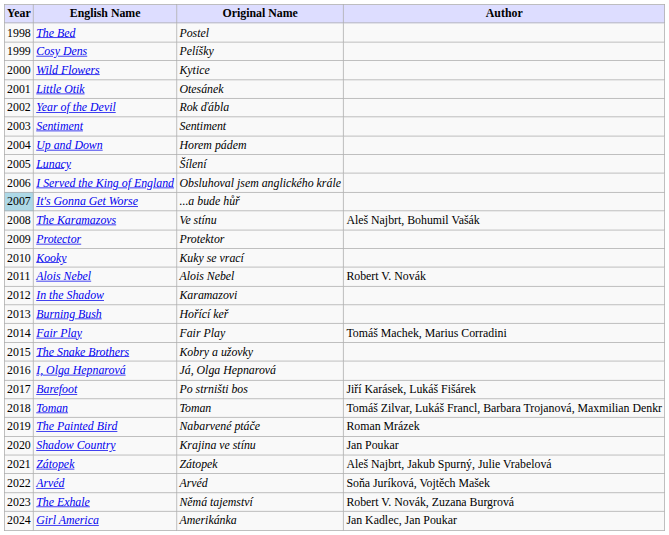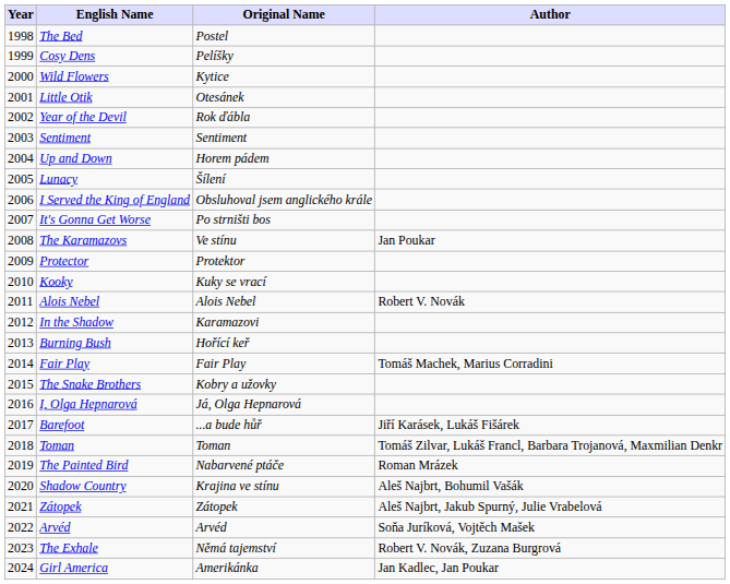 <table class="wikitable sortable">
 <tr>
 <th style="background:#DDDDFF;">Year</th>
 <th style="background:#DDDDFF;">English Name</th>
 <th style="background:#DDDDFF;">Original Name</th>
 <th style="background:#DDDDFF;">Author</th>
 </tr>
 <tr>
 <td>1998</td>
 <td><em><a href='#'>The Bed</a></em></td>
 <td><em>Postel</em></td>
 <td></td>
 </tr>
 <tr>
 <td>1999</td>
 <td><em><a href='#'>Cosy Dens</a></em></td>
 <td><em>Pelíšky</em></td>
 <td></td>
 </tr>
 <tr>
 <td>2000</td>
 <td><em><a href='#'>Wild Flowers</a></em></td>
 <td><em>Kytice</em></td>
 <td></td>
 </tr>
 <tr>
 <td>2001</td>
 <td><em><a href='#'>Little Otik</a></em></td>
 <td><em>Otesánek</em></td>
 <td></td>
 </tr>
 <tr>
 <td>2002</td>
 <td><em><a href='#'>Year of the Devil</a></em></td>
 <td><em>Rok ďábla</em></td>
 <td></td>
 </tr>
 <tr>
 <td>2003</td>
 <td><em><a href='#'>Sentiment</a></em></td>
 <td><em>Sentiment</em></td>
 <td></td>
 </tr>
 <tr>
 <td>2004</td>
 <td><em><a href='#'>Up and Down</a></em></td>
 <td><em>Horem pádem</em></td>
 <td></td>
 </tr>
 <tr>
 <td>2005</td>
 <td><em><a href='#'>Lunacy</a></em></td>
 <td><em>Šílení</em></td>
 <td></td>
 </tr>
 <tr>
 <td>2006</td>
 <td><em><a href='#'>I Served the King of England</a></em></td>
 <td><em>Obsluhoval jsem anglického krále</em></td>
 <td></td>
 </tr>
 <tr>
-<td style="background: lightblue;">2007</td>
+<td>2007</td>
 <td><em><a href='#'>It's Gonna Get Worse</a></em></td>
-<td><em>...a bude hůř</em></td>
+<td><em>Po strništi bos</em></td>
 <td></td>
 </tr>
 <tr>
 <td>2008</td>
 <td><em><a href='#'>The Karamazovs</a></em></td>
 <td><em>Ve stínu</em></td>
-<td>Aleš Najbrt, Bohumil Vašák</td>
+<td>Jan Poukar</td>
 </tr>
 <tr>
 <td>2009</td>
 <td><em><a href='#'>Protector</a></em></td>
 <td><em>Protektor</em></td>
 <td></td>
 </tr>
 <tr>
 <td>2010</td>
 <td><em><a href='#'>Kooky</a></em></td>
 <td><em>Kuky se vrací</em></td>
 <td></td>
 </tr>
 <tr>
 <td>2011</td>
 <td><em><a href='#'>Alois Nebel</a></em></td>
 <td><em>Alois Nebel</em></td>
 <td>Robert V. Novák</td>
 </tr>
 <tr>
 <td>2012</td>
 <td><em><a href='#'>In the Shadow</a></em></td>
 <td><em>Karamazovi</em></td>
 <td></td>
 </tr>
 <tr>
 <td>2013</td>
 <td><em><a href='#'>Burning Bush</a></em></td>
 <td><em>Hořící keř</em></td>
 <td></td>
 </tr>
 <tr>
 <td>2014</td>
 <td><em><a href='#'>Fair Play</a></em></td>
 <td><em>Fair Play</em></td>
 <td>Tomáš Machek, Marius Corradini</td>
 </tr>
 <tr>
 <td>2015</td>
 <td><em><a href='#'>The Snake Brothers</a></em></td>
 <td><em>Kobry a užovky</em></td>
 <td></td>
 </tr>
 <tr>
 <td>2016</td>
 <td><em><a href='#'>I, Olga Hepnarová</a></em></td>
 <td><em>Já, Olga Hepnarová</em></td>
 <td></td>
 </tr>
 <tr>
 <td>2017</td>
 <td><em><a href='#'>Barefoot</a></em></td>
-<td><em>Po strništi bos</em></td>
+<td><em>...a bude hůř</em></td>
 <td>Jiří Karásek, Lukáš Fišárek</td>
 </tr>
 <tr>
 <td>2018</td>
 <td><em><a href='#'>Toman</a></em></td>
 <td><em>Toman</em></td>
 <td>Tomáš Zilvar, Lukáš Francl, Barbara Trojanová, Maxmilian Denkr</td>
 </tr>
 <tr>
 <td>2019</td>
 <td><em><a href='#'>The Painted Bird</a></em></td>
 <td><em>Nabarvené ptáče</em></td>
 <td>Roman Mrázek</td>
 </tr>
 <tr>
 <td>2020</td>
 <td><em><a href='#'>Shadow Country</a></em></td>
 <td><em>Krajina ve stínu</em></td>
-<td>Jan Poukar</td>
+<td>Aleš Najbrt, Bohumil Vašák</td>
 </tr>
 <tr>
 <td>2021</td>
 <td><em><a href='#'>Zátopek</a></em></td>
 <td><em>Zátopek</em></td>
 <td>Aleš Najbrt, Jakub Spurný, Julie Vrabelová</td>
 </tr>
 <tr>
 <td>2022</td>
 <td><em><a href='#'>Arvéd</a></em></td>
 <td><em>Arvéd</em></td>
 <td>Soňa Juríková, Vojtěch Mašek</td>
 </tr>
 <tr>
 <td>2023</td>
 <td><em><a href='#'>The Exhale</a></em></td>
 <td><em>Němá tajemství</em></td>
 <td>Robert V. Novák, Zuzana Burgrová</td>
 </tr>
 <tr>
 <td>2024</td>
 <td><em><a href='#'>Girl America</a></em></td>
 <td><em>Amerikánka</em></td>
 <td>Jan Kadlec, Jan Poukar</td>
 </tr>
 </table>
